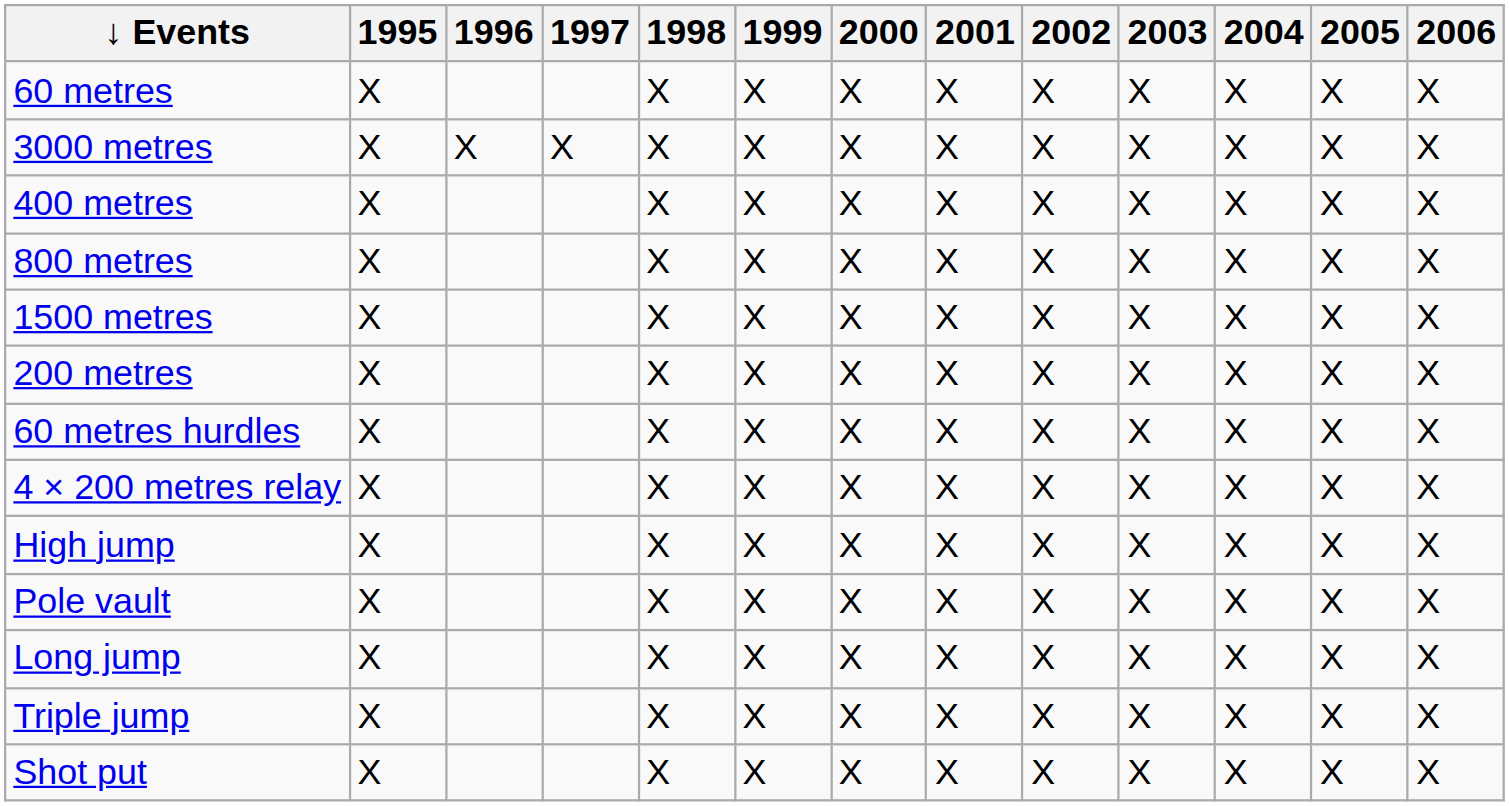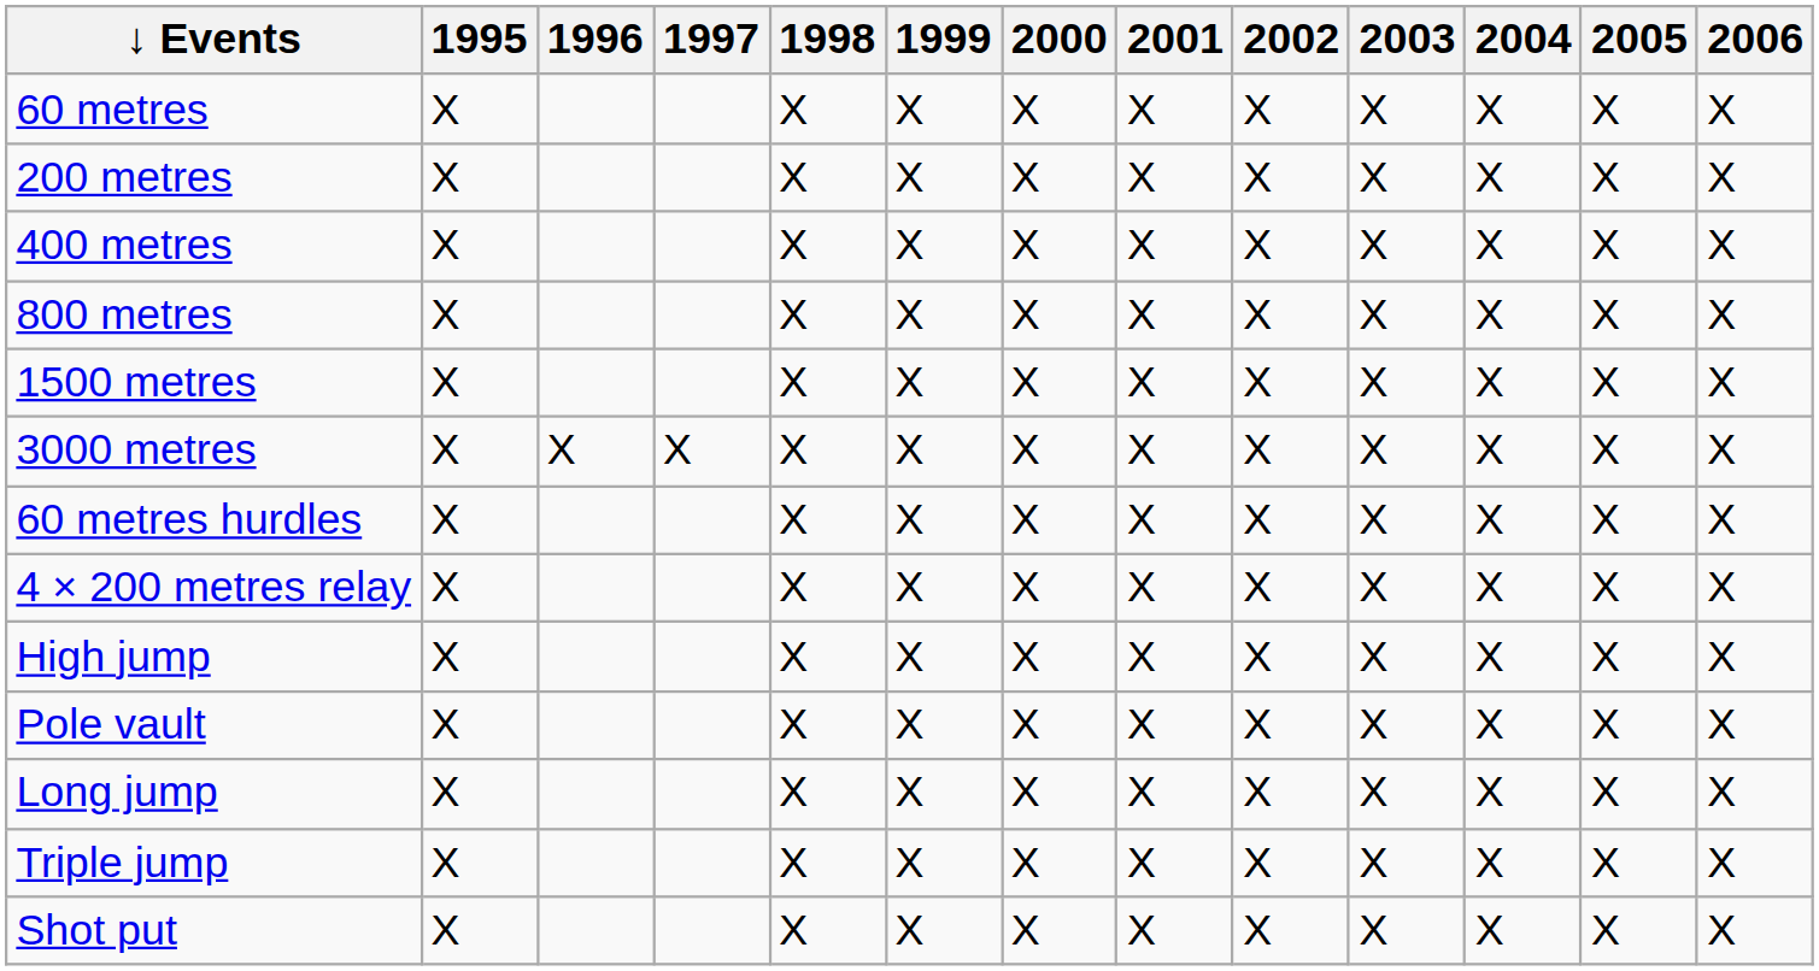 <table class = "wikitable">
 <tr>
 <th>↓ Events</th>
 <th>1995</th>
 <th>1996</th>
 <th>1997</th>
 <th>1998</th>
 <th>1999</th>
 <th>2000</th>
 <th>2001</th>
 <th>2002</th>
 <th>2003</th>
 <th>2004</th>
 <th>2005</th>
 <th>2006</th>
 </tr>
 <tr>
 <td align = "left"><a href='#'>60 metres</a></td>
 <td>X</td>
 <td></td>
 <td></td>
 <td>X</td>
 <td>X</td>
 <td>X</td>
 <td>X</td>
 <td>X</td>
 <td>X</td>
 <td>X</td>
 <td>X</td>
 <td>X</td>
 </tr>
 <tr>
-<td align = "left"><a href='#'>3000 metres</a></td>
+<td align = "left"><a href='#'>200 metres</a></td>
 <td>X</td>
-<td>X</td>
-<td>X</td>
+<td></td>
+<td></td>
 <td>X</td>
 <td>X</td>
 <td>X</td>
 <td>X</td>
 <td>X</td>
 <td>X</td>
 <td>X</td>
 <td>X</td>
 <td>X</td>
 </tr>
 <tr>
 <td align = "left"><a href='#'>400 metres</a></td>
 <td>X</td>
 <td></td>
 <td></td>
 <td>X</td>
 <td>X</td>
 <td>X</td>
 <td>X</td>
 <td>X</td>
 <td>X</td>
 <td>X</td>
 <td>X</td>
 <td>X</td>
 </tr>
 <tr>
 <td align = "left"><a href='#'>800 metres</a></td>
 <td>X</td>
 <td></td>
 <td></td>
 <td>X</td>
 <td>X</td>
 <td>X</td>
 <td>X</td>
 <td>X</td>
 <td>X</td>
 <td>X</td>
 <td>X</td>
 <td>X</td>
 </tr>
 <tr>
 <td align = "left"><a href='#'>1500 metres</a></td>
 <td>X</td>
 <td></td>
 <td></td>
 <td>X</td>
 <td>X</td>
 <td>X</td>
 <td>X</td>
 <td>X</td>
 <td>X</td>
 <td>X</td>
 <td>X</td>
 <td>X</td>
 </tr>
 <tr>
-<td align = "left"><a href='#'>200 metres</a></td>
+<td align = "left"><a href='#'>3000 metres</a></td>
 <td>X</td>
-<td></td>
-<td></td>
+<td>X</td>
+<td>X</td>
 <td>X</td>
 <td>X</td>
 <td>X</td>
 <td>X</td>
 <td>X</td>
 <td>X</td>
 <td>X</td>
 <td>X</td>
 <td>X</td>
 </tr>
 <tr>
 <td align = "left"><a href='#'>60 metres hurdles</a></td>
 <td>X</td>
 <td></td>
 <td></td>
 <td>X</td>
 <td>X</td>
 <td>X</td>
 <td>X</td>
 <td>X</td>
 <td>X</td>
 <td>X</td>
 <td>X</td>
 <td>X</td>
 </tr>
 <tr>
 <td align = "left"><a href='#'>4 × 200 metres relay</a></td>
 <td>X</td>
 <td></td>
 <td></td>
 <td>X</td>
 <td>X</td>
 <td>X</td>
 <td>X</td>
 <td>X</td>
 <td>X</td>
 <td>X</td>
 <td>X</td>
 <td>X</td>
 </tr>
 <tr>
 <td align = "left"><a href='#'>High jump</a></td>
 <td>X</td>
 <td></td>
 <td></td>
 <td>X</td>
 <td>X</td>
 <td>X</td>
 <td>X</td>
 <td>X</td>
 <td>X</td>
 <td>X</td>
 <td>X</td>
 <td>X</td>
 </tr>
 <tr>
 <td align = "left"><a href='#'>Pole vault</a></td>
 <td>X</td>
 <td></td>
 <td></td>
 <td>X</td>
 <td>X</td>
 <td>X</td>
 <td>X</td>
 <td>X</td>
 <td>X</td>
 <td>X</td>
 <td>X</td>
 <td>X</td>
 </tr>
 <tr>
 <td align = "left"><a href='#'>Long jump</a></td>
 <td>X</td>
 <td></td>
 <td></td>
 <td>X</td>
 <td>X</td>
 <td>X</td>
 <td>X</td>
 <td>X</td>
 <td>X</td>
 <td>X</td>
 <td>X</td>
 <td>X</td>
 </tr>
 <tr>
 <td align = "left"><a href='#'>Triple jump</a></td>
 <td>X</td>
 <td></td>
 <td></td>
 <td>X</td>
 <td>X</td>
 <td>X</td>
 <td>X</td>
 <td>X</td>
 <td>X</td>
 <td>X</td>
 <td>X</td>
 <td>X</td>
 </tr>
 <tr>
 <td align = "left"><a href='#'>Shot put</a></td>
 <td>X</td>
 <td></td>
 <td></td>
 <td>X</td>
 <td>X</td>
 <td>X</td>
 <td>X</td>
 <td>X</td>
 <td>X</td>
 <td>X</td>
 <td>X</td>
 <td>X</td>
 </tr>
 </table>
